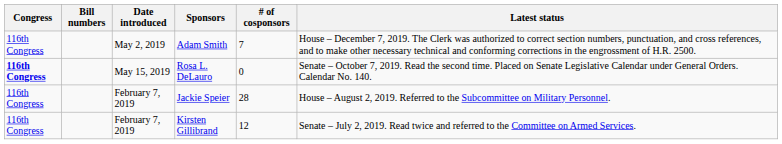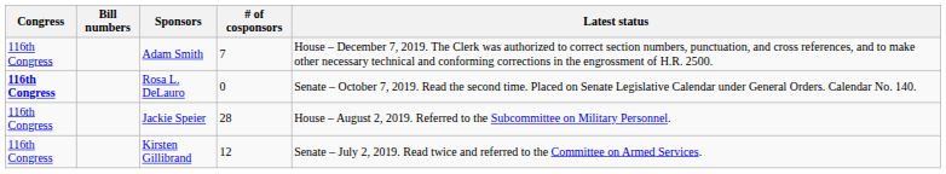 <table class="wikitable">
 <tr>
 <th>Congress</th>
 <th>Bill numbers</th>
-<th>Date introduced</th>
 <th>Sponsors</th>
 <th># of cosponsors</th>
 <th>Latest status</th>
 </tr>
 <tr>
 <td><a href='#'>116th Congress</a></td>
 <td></td>
-<td>May 2, 2019</td>
 <td><a href='#'>Adam Smith</a></td>
 <td>7</td>
 <td>House – December 7, 2019. The Clerk was authorized to correct section numbers, punctuation, and cross references, and to make other necessary technical and conforming corrections in the engrossment of H.R. 2500.</td>
 </tr>
 <tr>
 <td><strong><a href='#'>116th Congress</a></strong></td>
 <td></td>
-<td>May 15, 2019</td>
 <td><a href='#'>Rosa L. DeLauro</a></td>
 <td>0</td>
 <td>Senate – October 7, 2019. Read the second time. Placed on Senate Legislative Calendar under General Orders. Calendar No. 140.</td>
 </tr>
 <tr>
 <td><a href='#'>116th Congress</a></td>
 <td></td>
-<td>February 7, 2019</td>
 <td><a href='#'>Jackie Speier</a></td>
 <td>28</td>
 <td>House – August 2, 2019. Referred to the <a href='#'>Subcommittee on Military Personnel</a>.</td>
 </tr>
 <tr>
 <td><a href='#'>116th Congress</a></td>
 <td></td>
-<td>February 7, 2019</td>
 <td><a href='#'>Kirsten Gillibrand</a></td>
 <td>12</td>
 <td>Senate – July 2, 2019. Read twice and referred to the <a href='#'>Committee on Armed Services</a>.</td>
 </tr>
 </table>
